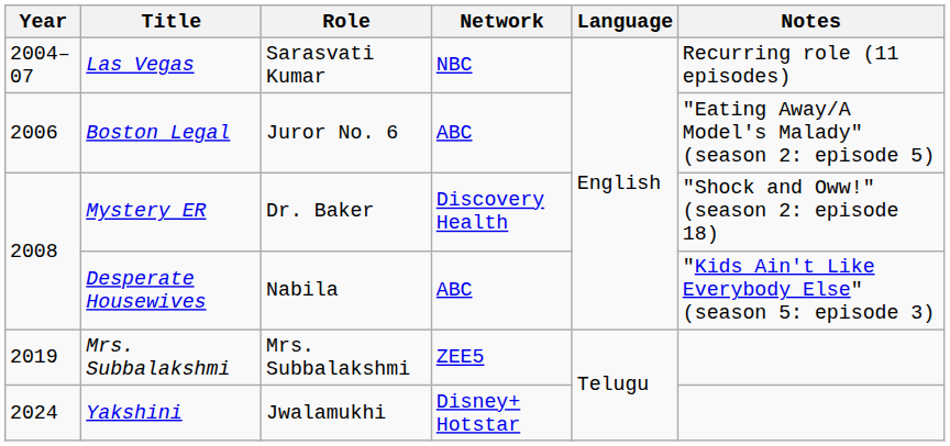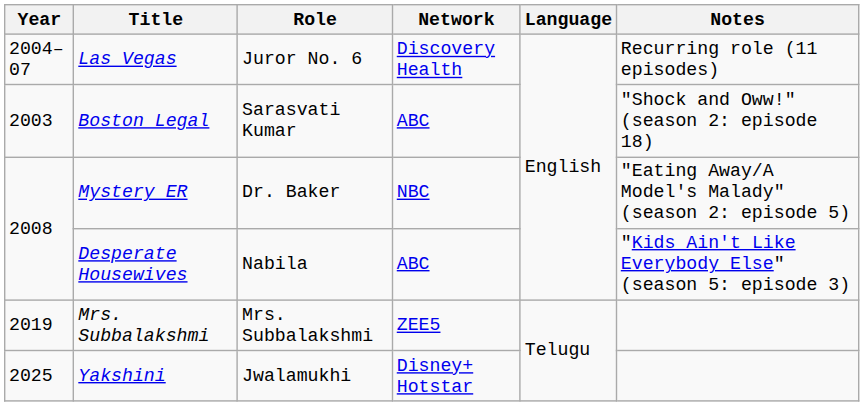 <table class="wikitable sortable">
 <tr>
 <th>Year</th>
 <th>Title</th>
 <th>Role</th>
 <th>Network</th>
 <th>Language</th>
 <th>Notes</th>
 </tr>
 <tr>
 <td>2004–07</td>
 <td><em><a href='#'>Las Vegas</a></em></td>
-<td>Sarasvati Kumar</td>
-<td><a href='#'>NBC</a></td>
+<td>Juror No. 6</td>
+<td><a href='#'>Discovery Health</a></td>
 <td rowspan="4">English</td>
 <td>Recurring role (11 episodes)</td>
 </tr>
 <tr>
-<td>2006</td>
+<td>2003</td>
 <td><em><a href='#'>Boston Legal</a></em></td>
-<td>Juror No. 6</td>
+<td>Sarasvati Kumar</td>
 <td><a href='#'>ABC</a></td>
-<td>"Eating Away/A Model's Malady" (season 2: episode 5)</td>
+<td>"Shock and Oww!" (season 2: episode 18)</td>
 </tr>
 <tr>
 <td rowspan="2">2008</td>
 <td><em><a href='#'>Mystery ER</a></em></td>
 <td>Dr. Baker</td>
-<td><a href='#'>Discovery Health</a></td>
-<td>"Shock and Oww!" (season 2: episode 18)</td>
+<td><a href='#'>NBC</a></td>
+<td>"Eating Away/A Model's Malady" (season 2: episode 5)</td>
 </tr>
 <tr>
 <td><em><a href='#'>Desperate Housewives</a></em></td>
 <td>Nabila</td>
 <td><a href='#'>ABC</a></td>
 <td>"<a href='#'>Kids Ain't Like Everybody Else</a>" (season 5: episode 3)</td>
 </tr>
 <tr>
 <td>2019</td>
 <td><em>Mrs. Subbalakshmi</em></td>
 <td>Mrs. Subbalakshmi</td>
 <td><a href='#'>ZEE5</a></td>
 <td rowspan="2">Telugu</td>
 <td></td>
 </tr>
 <tr>
-<td>2024</td>
+<td>2025</td>
 <td><a href='#'><em>Yakshini</em></a></td>
 <td>Jwalamukhi</td>
 <td><a href='#'>Disney+ Hotstar</a></td>
 <td></td>
 </tr>
 </table>
